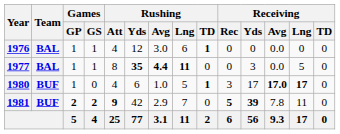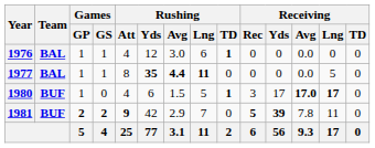 <table class="wikitable" style="text-align:center;">
 <tr>
 <th rowspan="2">Year</th>
 <th rowspan="2">Team</th>
 <th colspan="2">Games</th>
 <th colspan="5">Rushing</th>
 <th colspan="5">Receiving</th>
 </tr>
 <tr>
 <th>GP</th>
 <th>GS</th>
 <th>Att</th>
 <th>Yds</th>
 <th>Avg</th>
 <th>Lng</th>
 <th>TD</th>
 <th>Rec</th>
 <th>Yds</th>
 <th>Avg</th>
 <th>Lng</th>
 <th>TD</th>
 </tr>
 <tr>
 <th><a href='#'>1976</a></th>
 <th><a href='#'>BAL</a></th>
 <td>1</td>
 <td>1</td>
 <td>4</td>
 <td>12</td>
 <td>3.0</td>
 <td>6</td>
 <td><strong>1</strong></td>
 <td>0</td>
 <td>0</td>
 <td>0.0</td>
 <td>0</td>
 <td>0</td>
 </tr>
 <tr>
 <th><a href='#'>1977</a></th>
 <th><a href='#'>BAL</a></th>
 <td>1</td>
 <td>1</td>
 <td>8</td>
 <td><strong>35</strong></td>
 <td><strong>4.4</strong></td>
 <td><strong>11</strong></td>
 <td>0</td>
 <td>0</td>
-<td>3</td>
+<td>0</td>
 <td>0.0</td>
 <td>5</td>
 <td>0</td>
 </tr>
 <tr>
 <th><a href='#'>1980</a></th>
 <th><a href='#'>BUF</a></th>
 <td>1</td>
 <td>0</td>
 <td>4</td>
 <td>6</td>
-<td>1.0</td>
+<td>1.5</td>
 <td>5</td>
 <td><strong>1</strong></td>
 <td>3</td>
 <td>17</td>
 <td><strong>17.0</strong></td>
 <td><strong>17</strong></td>
 <td>0</td>
 </tr>
 <tr>
 <th><a href='#'>1981</a></th>
 <th><a href='#'>BUF</a></th>
 <td><strong>2</strong></td>
 <td><strong>2</strong></td>
 <td><strong>9</strong></td>
 <td>42</td>
 <td>2.9</td>
 <td>7</td>
 <td>0</td>
 <td><strong>5</strong></td>
 <td><strong>39</strong></td>
 <td>7.8</td>
 <td>11</td>
 <td>0</td>
 </tr>
 <tr>
 <th colspan="2"></th>
 <th>5</th>
 <th>4</th>
 <th>25</th>
 <th>77</th>
 <th>3.1</th>
 <th>11</th>
 <th>2</th>
 <th>6</th>
 <th>56</th>
 <th>9.3</th>
 <th>17</th>
 <th>0</th>
 </tr>
 </table>
